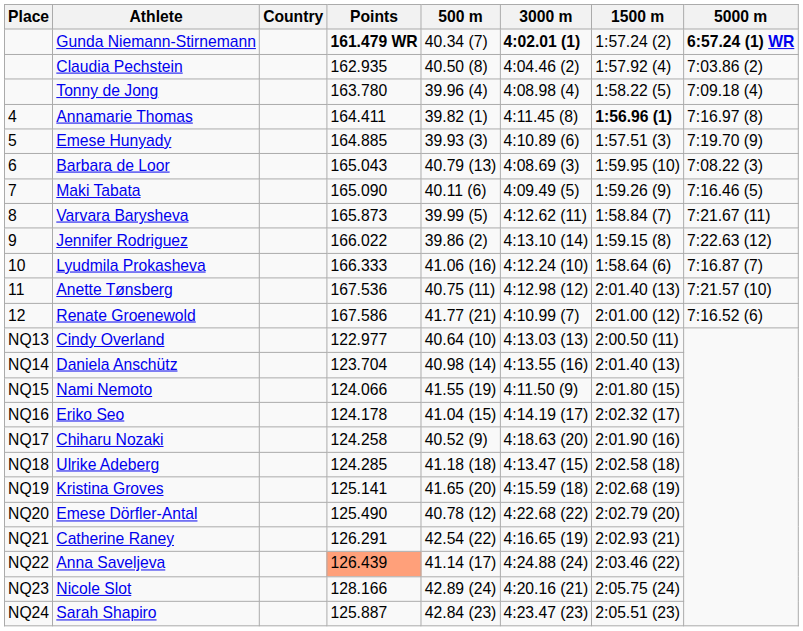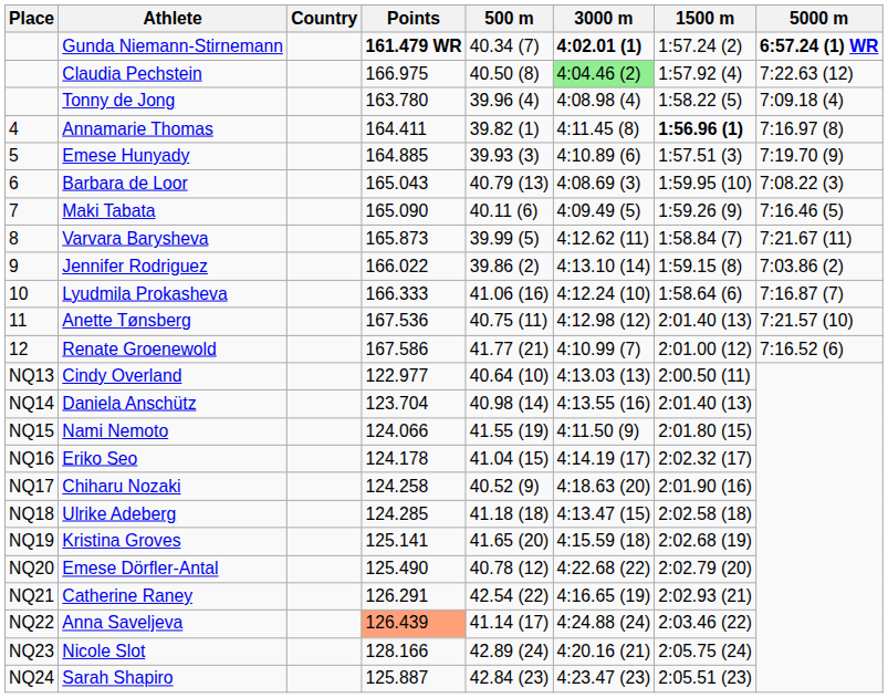 <table class="wikitable sortable">
 <tr>
 <th>Place</th>
 <th>Athlete</th>
 <th>Country</th>
 <th>Points</th>
 <th>500 m</th>
 <th>3000 m</th>
 <th>1500 m</th>
 <th>5000 m</th>
 </tr>
 <tr>
 <td></td>
 <td><a href='#'>Gunda Niemann-Stirnemann</a></td>
 <td></td>
 <td><strong>161.479 WR</strong></td>
 <td>40.34 (7)</td>
 <td><strong>4:02.01 (1)</strong></td>
 <td>1:57.24 (2)</td>
 <td><strong>6:57.24 (1) <a href='#'>WR</a></strong></td>
 </tr>
 <tr>
 <td></td>
 <td><a href='#'>Claudia Pechstein</a></td>
 <td></td>
-<td>162.935</td>
+<td>166.975</td>
 <td>40.50 (8)</td>
-<td>4:04.46 (2)</td>
+<td style="background: lightgreen;">4:04.46 (2)</td>
 <td>1:57.92 (4)</td>
-<td>7:03.86 (2)</td>
+<td>7:22.63 (12)</td>
 </tr>
 <tr>
 <td></td>
 <td><a href='#'>Tonny de Jong</a></td>
 <td></td>
 <td>163.780</td>
 <td>39.96 (4)</td>
 <td>4:08.98 (4)</td>
 <td>1:58.22 (5)</td>
 <td>7:09.18 (4)</td>
 </tr>
 <tr>
 <td>4</td>
 <td><a href='#'>Annamarie Thomas</a></td>
 <td></td>
 <td>164.411</td>
 <td>39.82 (1)</td>
 <td>4:11.45 (8)</td>
 <td><strong>1:56.96 (1)</strong></td>
 <td>7:16.97 (8)</td>
 </tr>
 <tr>
 <td>5</td>
 <td><a href='#'>Emese Hunyady</a></td>
 <td></td>
 <td>164.885</td>
 <td>39.93 (3)</td>
 <td>4:10.89 (6)</td>
 <td>1:57.51 (3)</td>
 <td>7:19.70 (9)</td>
 </tr>
 <tr>
 <td>6</td>
 <td><a href='#'>Barbara de Loor</a></td>
 <td></td>
 <td>165.043</td>
 <td>40.79 (13)</td>
 <td>4:08.69 (3)</td>
 <td>1:59.95 (10)</td>
 <td>7:08.22 (3)</td>
 </tr>
 <tr>
 <td>7</td>
 <td><a href='#'>Maki Tabata</a></td>
 <td></td>
 <td>165.090</td>
 <td>40.11 (6)</td>
 <td>4:09.49 (5)</td>
 <td>1:59.26 (9)</td>
 <td>7:16.46 (5)</td>
 </tr>
 <tr>
 <td>8</td>
 <td><a href='#'>Varvara Barysheva</a></td>
 <td></td>
 <td>165.873</td>
 <td>39.99 (5)</td>
 <td>4:12.62 (11)</td>
 <td>1:58.84 (7)</td>
 <td>7:21.67 (11)</td>
 </tr>
 <tr>
 <td>9</td>
 <td><a href='#'>Jennifer Rodriguez</a></td>
 <td></td>
 <td>166.022</td>
 <td>39.86 (2)</td>
 <td>4:13.10 (14)</td>
 <td>1:59.15 (8)</td>
-<td>7:22.63 (12)</td>
+<td>7:03.86 (2)</td>
 </tr>
 <tr>
 <td>10</td>
 <td><a href='#'>Lyudmila Prokasheva</a></td>
 <td></td>
 <td>166.333</td>
 <td>41.06 (16)</td>
 <td>4:12.24 (10)</td>
 <td>1:58.64 (6)</td>
 <td>7:16.87 (7)</td>
 </tr>
 <tr>
 <td>11</td>
 <td><a href='#'>Anette Tønsberg</a></td>
 <td></td>
 <td>167.536</td>
 <td>40.75 (11)</td>
 <td>4:12.98 (12)</td>
 <td>2:01.40 (13)</td>
 <td>7:21.57 (10)</td>
 </tr>
 <tr>
 <td>12</td>
 <td><a href='#'>Renate Groenewold</a></td>
 <td></td>
 <td>167.586</td>
 <td>41.77 (21)</td>
 <td>4:10.99 (7)</td>
 <td>2:01.00 (12)</td>
 <td>7:16.52 (6)</td>
 </tr>
 <tr>
 <td>NQ13</td>
 <td><a href='#'>Cindy Overland</a></td>
 <td></td>
 <td>122.977</td>
 <td>40.64 (10)</td>
 <td>4:13.03 (13)</td>
 <td>2:00.50 (11)</td>
 </tr>
 <tr>
 <td>NQ14</td>
 <td><a href='#'>Daniela Anschütz</a></td>
 <td></td>
 <td>123.704</td>
 <td>40.98 (14)</td>
 <td>4:13.55 (16)</td>
 <td>2:01.40 (13)</td>
 </tr>
 <tr>
 <td>NQ15</td>
 <td><a href='#'>Nami Nemoto</a></td>
 <td></td>
 <td>124.066</td>
 <td>41.55 (19)</td>
 <td>4:11.50 (9)</td>
 <td>2:01.80 (15)</td>
 </tr>
 <tr>
 <td>NQ16</td>
 <td><a href='#'>Eriko Seo</a></td>
 <td></td>
 <td>124.178</td>
 <td>41.04 (15)</td>
 <td>4:14.19 (17)</td>
 <td>2:02.32 (17)</td>
 </tr>
 <tr>
 <td>NQ17</td>
 <td><a href='#'>Chiharu Nozaki</a></td>
 <td></td>
 <td>124.258</td>
 <td>40.52 (9)</td>
 <td>4:18.63 (20)</td>
 <td>2:01.90 (16)</td>
 </tr>
 <tr>
 <td>NQ18</td>
 <td><a href='#'>Ulrike Adeberg</a></td>
 <td></td>
 <td>124.285</td>
 <td>41.18 (18)</td>
 <td>4:13.47 (15)</td>
 <td>2:02.58 (18)</td>
 </tr>
 <tr>
 <td>NQ19</td>
 <td><a href='#'>Kristina Groves</a></td>
 <td></td>
 <td>125.141</td>
 <td>41.65 (20)</td>
 <td>4:15.59 (18)</td>
 <td>2:02.68 (19)</td>
 </tr>
 <tr>
 <td>NQ20</td>
 <td><a href='#'>Emese Dörfler-Antal</a></td>
 <td></td>
 <td>125.490</td>
 <td>40.78 (12)</td>
 <td>4:22.68 (22)</td>
 <td>2:02.79 (20)</td>
 </tr>
 <tr>
 <td>NQ21</td>
 <td><a href='#'>Catherine Raney</a></td>
 <td></td>
 <td>126.291</td>
 <td>42.54 (22)</td>
 <td>4:16.65 (19)</td>
 <td>2:02.93 (21)</td>
 </tr>
 <tr>
 <td>NQ22</td>
 <td><a href='#'>Anna Saveljeva</a></td>
 <td></td>
 <td style="background: lightsalmon;">126.439</td>
 <td>41.14 (17)</td>
 <td>4:24.88 (24)</td>
 <td>2:03.46 (22)</td>
 </tr>
 <tr>
 <td>NQ23</td>
 <td><a href='#'>Nicole Slot</a></td>
 <td></td>
 <td>128.166</td>
 <td>42.89 (24)</td>
 <td>4:20.16 (21)</td>
 <td>2:05.75 (24)</td>
 </tr>
 <tr>
 <td>NQ24</td>
 <td><a href='#'>Sarah Shapiro</a></td>
 <td></td>
 <td>125.887</td>
 <td>42.84 (23)</td>
 <td>4:23.47 (23)</td>
 <td>2:05.51 (23)</td>
 </tr>
 </table>
